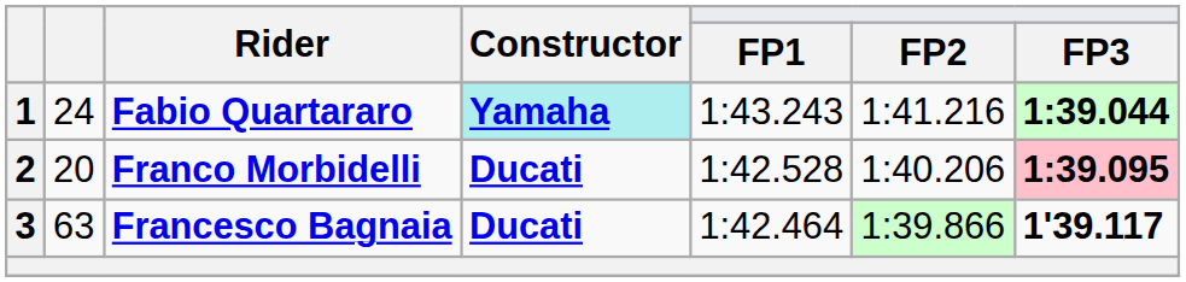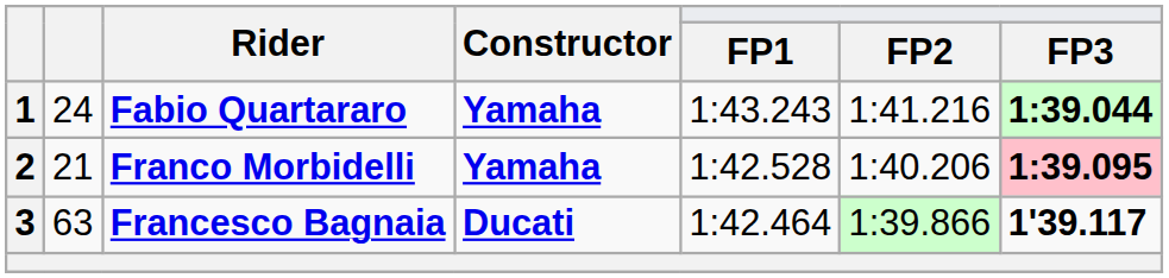 <table class="wikitable sortable" style="font-size: 85%;">
 <tr>
 <th rowspan="2"></th>
 <th rowspan="2"></th>
 <th rowspan="2">Rider</th>
 <th rowspan="2">Constructor</th>
 <th colspan="3" style="background:#eaecf0; text-align:center;"></th>
 </tr>
 <tr>
 <th scope="col" data-sort-type=text>FP1</th>
 <th scope="col" data-sort-type=text>FP2</th>
 <th scope="col" data-sort-type=text>FP3</th>
 </tr>
 <tr>
 <th scope="row">1</th>
 <td align="center">24</td>
 <td data-sort-value="qua"> <strong><a href='#'>Fabio Quartararo</a></strong></td>
-<td style="background: paleturquoise;"><strong><a href='#'>Yamaha</a></strong></td>
+<td><strong><a href='#'>Yamaha</a></strong></td>
 <td>1:43.243</td>
 <td>1:41.216</td>
 <td style="background:#ccffcc;"><strong>1:39.044</strong></td>
 </tr>
 <tr>
 <th scope="row">2</th>
-<td align="center">20</td>
+<td align="center">21</td>
 <td data-sort-value="mor"> <strong><a href='#'>Franco Morbidelli</a></strong></td>
-<td><strong><a href='#'>Ducati</a></strong></td>
+<td><strong><a href='#'>Yamaha</a></strong></td>
 <td>1:42.528</td>
 <td>1:40.206</td>
 <td style="background: pink;"><strong>1:39.095</strong></td>
 </tr>
 <tr>
 <th scope="row">3</th>
 <td align="center">63</td>
 <td data-sort-value="bag"> <strong><a href='#'>Francesco Bagnaia</a></strong></td>
 <td><strong><a href='#'>Ducati</a></strong></td>
 <td>1:42.464</td>
 <td style="background:#ccffcc;">1:39.866</td>
 <td><strong>1'39.117</strong></td>
 </tr>
 <tr>
 <th colspan=9></th>
 </tr>
 <tr>
 </tr>
 </table>
